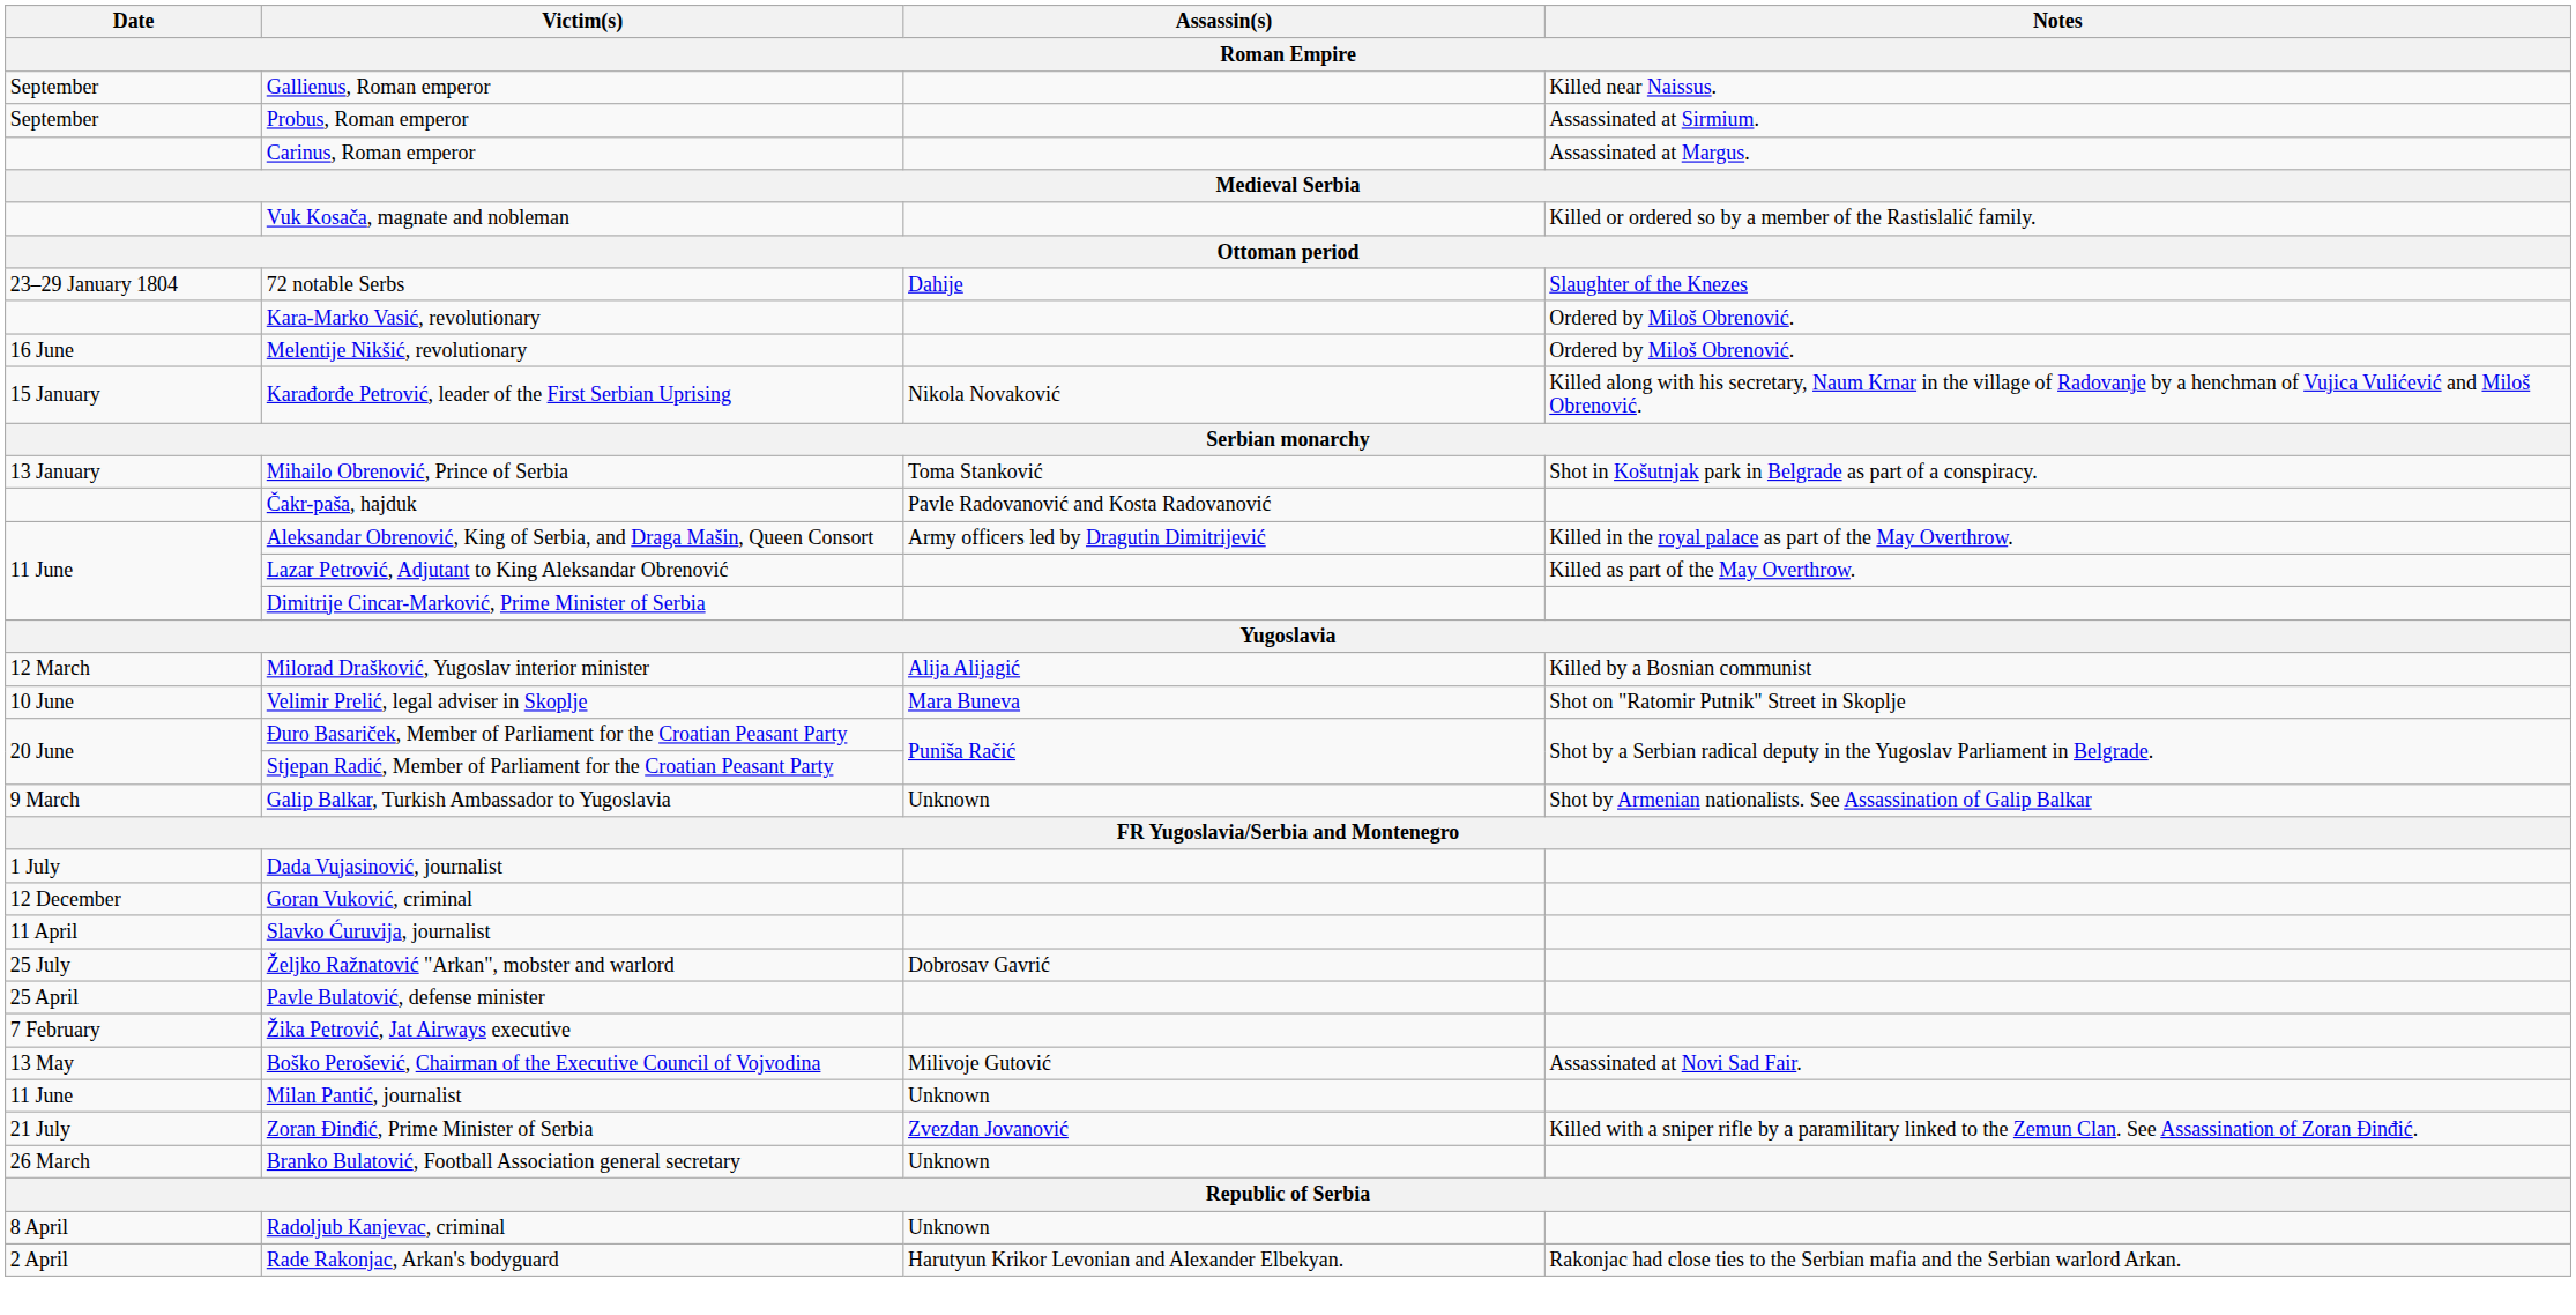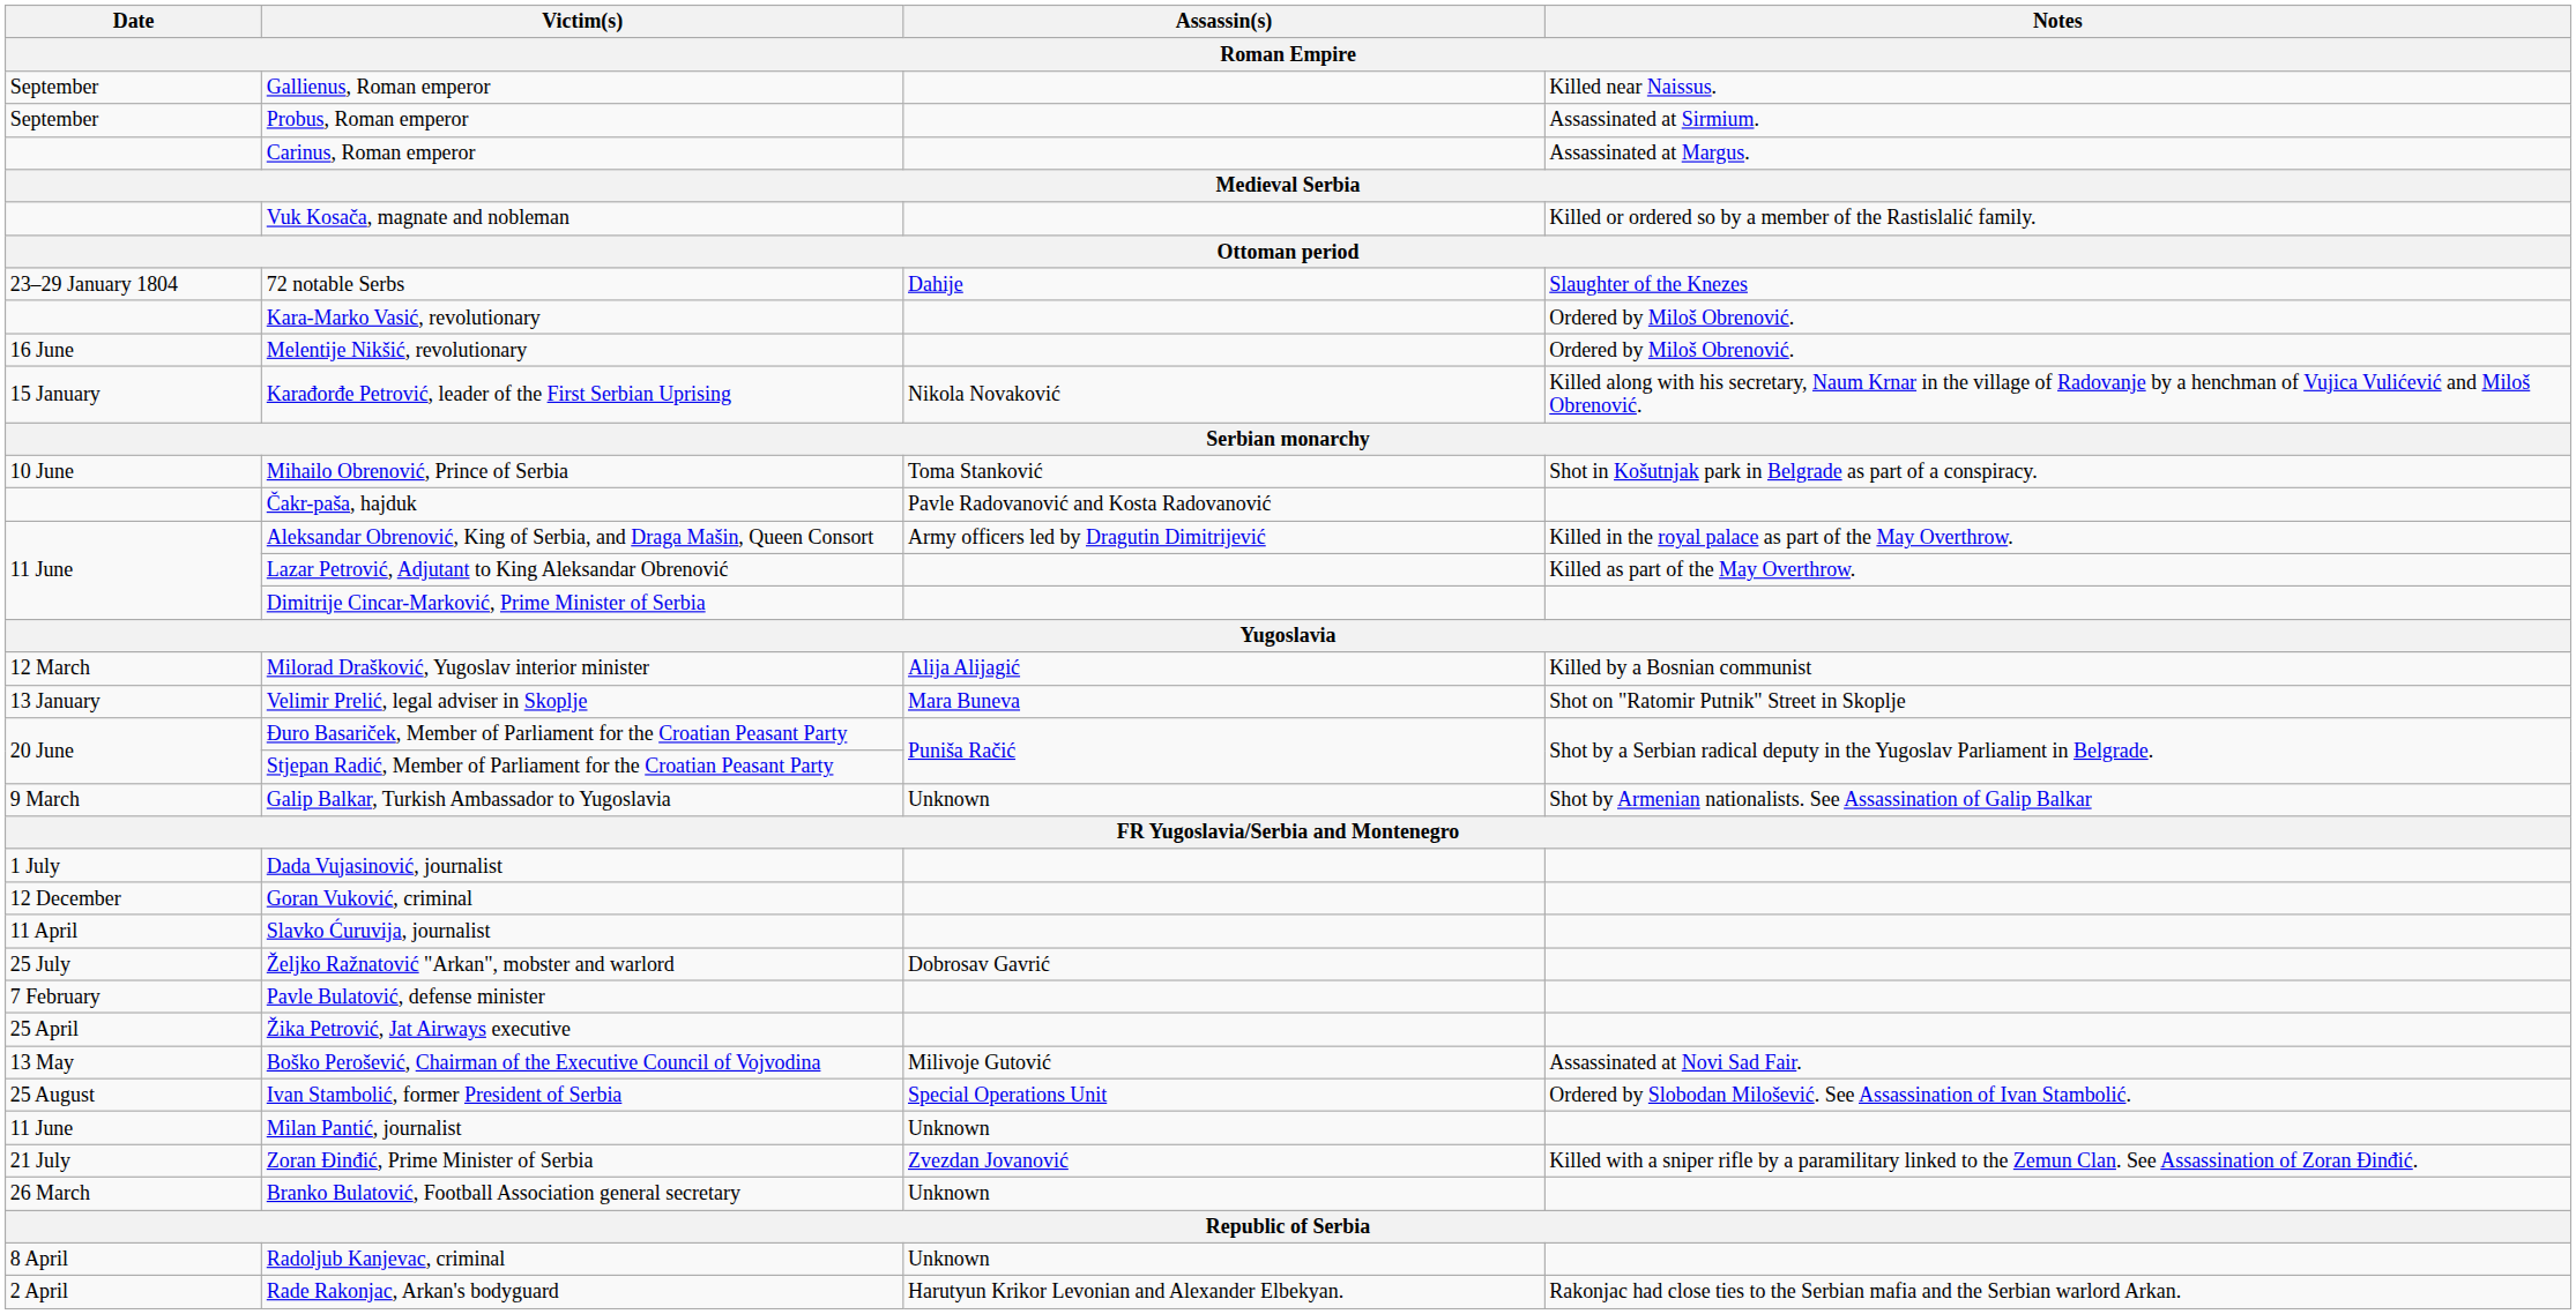 <table class="wikitable sortable" style="width:100%">
 <tr>
 <th style="width:10%">Date</th>
 <th style="width:25%">Victim(s)</th>
 <th style="width:25%">Assassin(s)</th>
 <th style="width:40%">Notes</th>
 </tr>
 <tr>
 <th colspan=4>Roman Empire</th>
 </tr>
 <tr>
 <td>September </td>
 <td><a href='#'>Gallienus</a>, Roman emperor</td>
 <td></td>
 <td>Killed near <a href='#'>Naissus</a>.</td>
 </tr>
 <tr>
 <td>September </td>
 <td><a href='#'>Probus</a>, Roman emperor</td>
 <td></td>
 <td>Assassinated at <a href='#'>Sirmium</a>.</td>
 </tr>
 <tr>
 <td></td>
 <td><a href='#'>Carinus</a>, Roman emperor</td>
 <td></td>
 <td>Assassinated at <a href='#'>Margus</a>.</td>
 </tr>
 <tr>
 <th colspan=4>Medieval Serbia</th>
 </tr>
 <tr>
 <td></td>
 <td><a href='#'>Vuk Kosača</a>, magnate and nobleman</td>
 <td></td>
 <td>Killed or ordered so by a member of the Rastislalić family.</td>
 </tr>
 <tr>
 <th colspan=4 style="text-align: center;">Ottoman period</th>
 </tr>
 <tr>
 <td>23–29 January 1804</td>
 <td>72 notable Serbs</td>
 <td><a href='#'>Dahije</a></td>
 <td><a href='#'>Slaughter of the Knezes</a></td>
 </tr>
 <tr>
 <td></td>
 <td><a href='#'>Kara-Marko Vasić</a>, revolutionary</td>
 <td></td>
 <td>Ordered by <a href='#'>Miloš Obrenović</a>.</td>
 </tr>
 <tr>
 <td>16 June </td>
 <td><a href='#'>Melentije Nikšić</a>, revolutionary</td>
 <td></td>
 <td>Ordered by <a href='#'>Miloš Obrenović</a>.</td>
 </tr>
 <tr>
 <td>15 January </td>
 <td><a href='#'>Karađorđe Petrović</a>, leader of the <a href='#'>First Serbian Uprising</a></td>
 <td>Nikola Novaković</td>
 <td>Killed along with his secretary, <a href='#'>Naum Krnar</a> in the village of <a href='#'>Radovanje</a> by a henchman of <a href='#'>Vujica Vulićević</a> and <a href='#'>Miloš Obrenović</a>.</td>
 </tr>
 <tr>
 <th colspan=4>Serbian monarchy</th>
 </tr>
 <tr>
-<td>13 January </td>
+<td>10 June </td>
 <td><a href='#'>Mihailo Obrenović</a>, Prince of Serbia</td>
 <td>Toma Stanković</td>
 <td>Shot in <a href='#'>Košutnjak</a> park in <a href='#'>Belgrade</a> as part of a conspiracy.</td>
 </tr>
 <tr>
 <td></td>
 <td><a href='#'>Čakr-paša</a>, hajduk</td>
 <td>Pavle Radovanović and Kosta Radovanović</td>
 <td></td>
 </tr>
 <tr>
 <td rowspan="3">11 June </td>
 <td><a href='#'>Aleksandar Obrenović</a>, King of Serbia, and <a href='#'>Draga Mašin</a>, Queen Consort</td>
 <td>Army officers led by <a href='#'>Dragutin Dimitrijević</a></td>
 <td>Killed in the <a href='#'>royal palace</a> as part of the <a href='#'>May Overthrow</a>.</td>
 </tr>
 <tr>
 <td><a href='#'>Lazar Petrović</a>, <a href='#'>Adjutant</a> to King Aleksandar Obrenović</td>
 <td></td>
 <td>Killed as part of the <a href='#'>May Overthrow</a>.</td>
 </tr>
 <tr>
 <td><a href='#'>Dimitrije Cincar-Marković</a>, <a href='#'>Prime Minister of Serbia</a></td>
 <td></td>
 <td></td>
 </tr>
 <tr>
 <th colspan=4>Yugoslavia</th>
 </tr>
 <tr>
 <td>12 March </td>
 <td><a href='#'>Milorad Drašković</a>, Yugoslav interior minister</td>
 <td><a href='#'>Alija Alijagić</a></td>
 <td>Killed by a Bosnian communist</td>
 </tr>
 <tr>
-<td>10 June </td>
+<td>13 January </td>
 <td><a href='#'>Velimir Prelić</a>, legal adviser in <a href='#'>Skoplje</a></td>
 <td><a href='#'>Mara Buneva</a></td>
 <td>Shot on "Ratomir Putnik" Street in Skoplje</td>
 </tr>
 <tr>
 <td rowspan="2">20 June </td>
 <td><a href='#'>Đuro Basariček</a>, Member of Parliament for the <a href='#'>Croatian Peasant Party</a></td>
 <td rowspan="2"><a href='#'>Puniša Račić</a></td>
 <td rowspan="2">Shot by a Serbian radical deputy in the Yugoslav Parliament in <a href='#'>Belgrade</a>.</td>
 </tr>
 <tr>
 <td><a href='#'>Stjepan Radić</a>, Member of Parliament for the <a href='#'>Croatian Peasant Party</a></td>
 </tr>
 <tr>
 <td>9 March </td>
 <td><a href='#'>Galip Balkar</a>, Turkish Ambassador to Yugoslavia</td>
 <td>Unknown</td>
 <td>Shot by <a href='#'>Armenian</a> nationalists. See <a href='#'>Assassination of Galip Balkar</a></td>
 </tr>
 <tr>
 <th colspan=4>FR Yugoslavia/Serbia and Montenegro</th>
 </tr>
 <tr>
 <td>1 July </td>
 <td><a href='#'>Dada Vujasinović</a>, journalist</td>
 <td></td>
 <td></td>
 </tr>
 <tr>
 <td>12 December </td>
 <td><a href='#'>Goran Vuković</a>, criminal</td>
 <td></td>
 <td></td>
 </tr>
 <tr>
 <td>11 April </td>
 <td><a href='#'>Slavko Ćuruvija</a>, journalist</td>
 <td></td>
 </tr>
 <tr>
 <td>25 July </td>
 <td><a href='#'>Željko Ražnatović</a> "Arkan", mobster and warlord</td>
 <td>Dobrosav Gavrić</td>
 <td></td>
 </tr>
 <tr>
-<td>25 April </td>
+<td>7 February </td>
 <td><a href='#'>Pavle Bulatović</a>, defense minister</td>
 <td></td>
 <td></td>
 </tr>
 <tr>
-<td>7 February </td>
+<td>25 April </td>
 <td><a href='#'>Žika Petrović</a>, <a href='#'>Jat Airways</a> executive</td>
 <td></td>
 <td></td>
 </tr>
 <tr>
 <td>13 May </td>
 <td><a href='#'>Boško Perošević</a>, <a href='#'>Chairman of the Executive Council of Vojvodina</a></td>
 <td>Milivoje Gutović</td>
 <td>Assassinated at <a href='#'>Novi Sad Fair</a>.</td>
+</tr>
+<tr>
+<td>25 August </td>
+<td><a href='#'>Ivan Stambolić</a>, former <a href='#'>President of Serbia</a></td>
+<td><a href='#'>Special Operations Unit</a></td>
+<td>Ordered by <a href='#'>Slobodan Milošević</a>. See <a href='#'>Assassination of Ivan Stambolić</a>.</td>
 </tr>
 <tr>
 <td>11 June </td>
 <td><a href='#'>Milan Pantić</a>, journalist</td>
 <td>Unknown</td>
 <td></td>
 </tr>
 <tr>
 <td>21 July </td>
 <td><a href='#'>Zoran Đinđić</a>, Prime Minister of Serbia</td>
 <td><a href='#'>Zvezdan Jovanović</a></td>
 <td>Killed with a sniper rifle by a paramilitary linked to the <a href='#'>Zemun Clan</a>. See <a href='#'>Assassination of Zoran Đinđić</a>.</td>
 </tr>
 <tr>
 <td>26 March </td>
 <td><a href='#'>Branko Bulatović</a>, Football Association general secretary</td>
 <td>Unknown</td>
 <td></td>
 </tr>
 <tr>
 <th colspan=4>Republic of Serbia</th>
 </tr>
 <tr>
 <td>8 April </td>
 <td><a href='#'>Radoljub Kanjevac</a>, criminal</td>
 <td>Unknown</td>
 <td></td>
 </tr>
 <tr>
 <td>2 April </td>
 <td><a href='#'>Rade Rakonjac</a>, Arkan's bodyguard</td>
 <td>Harutyun Krikor Levonian and Alexander Elbekyan.</td>
 <td>Rakonjac had close ties to the Serbian mafia and the Serbian warlord Arkan.</td>
 </tr>
 </table>
